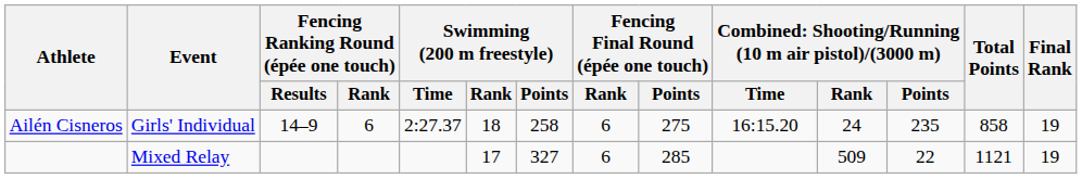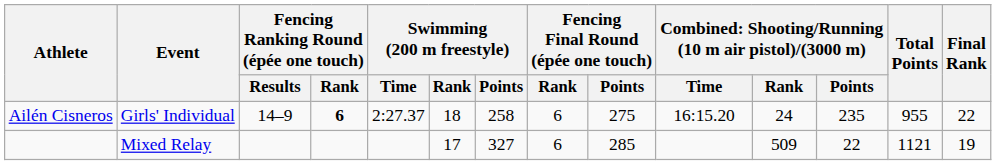 <table class="wikitable" style="font-size:90%;">
 <tr>
 <th rowspan=2>Athlete</th>
 <th rowspan=2>Event</th>
 <th colspan=2>Fencing<br>Ranking Round<br><span>(épée one touch)</span></th>
 <th colspan=3>Swimming<br><span>(200 m freestyle)</span></th>
 <th colspan=2>Fencing<br>Final Round<br><span>(épée one touch)</span></th>
 <th colspan=3>Combined: Shooting/Running<br><span>(10 m air pistol)/(3000 m)</span></th>
 <th rowspan=2>Total<br>Points</th>
 <th rowspan=2>Final<br>Rank</th>
 </tr>
 <tr style="font-size:95%">
 <th>Results</th>
 <th>Rank</th>
 <th>Time</th>
 <th>Rank</th>
 <th>Points</th>
 <th>Rank</th>
 <th>Points</th>
 <th>Time</th>
 <th>Rank</th>
 <th>Points</th>
 </tr>
 <tr align=center>
 <td align=left><a href='#'>Ailén Cisneros</a></td>
 <td align=left><a href='#'>Girls' Individual</a></td>
 <td>14–9</td>
-<td>6</td>
+<td><strong>6</strong></td>
 <td>2:27.37</td>
 <td>18</td>
 <td>258</td>
 <td>6</td>
 <td>275</td>
 <td>16:15.20</td>
 <td>24</td>
 <td>235</td>
-<td>858</td>
-<td>19</td>
+<td>955</td>
+<td>22</td>
 </tr>
 <tr align=center>
 <td align=left><br></td>
 <td align=left><a href='#'>Mixed Relay</a></td>
 <td></td>
 <td></td>
 <td></td>
 <td>17</td>
 <td>327</td>
 <td>6</td>
 <td>285</td>
 <td></td>
 <td>509</td>
 <td>22</td>
 <td>1121</td>
 <td>19</td>
 </tr>
 </table>
